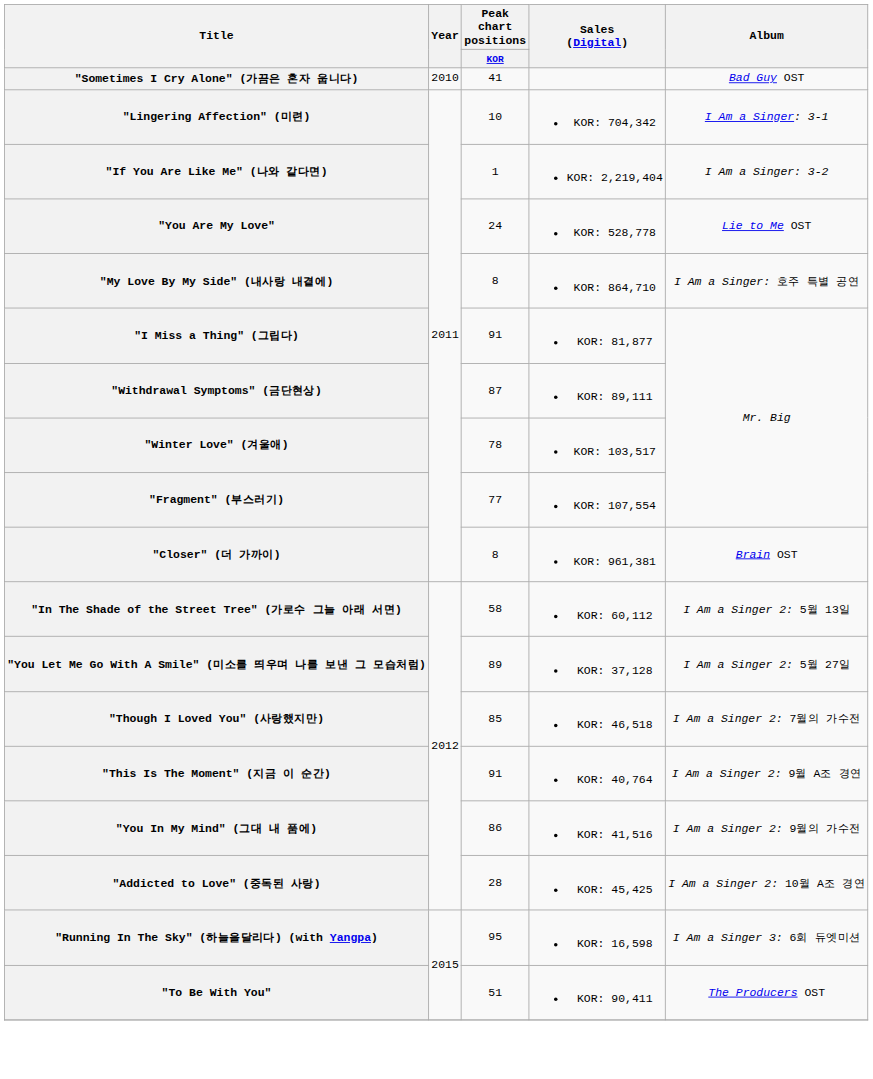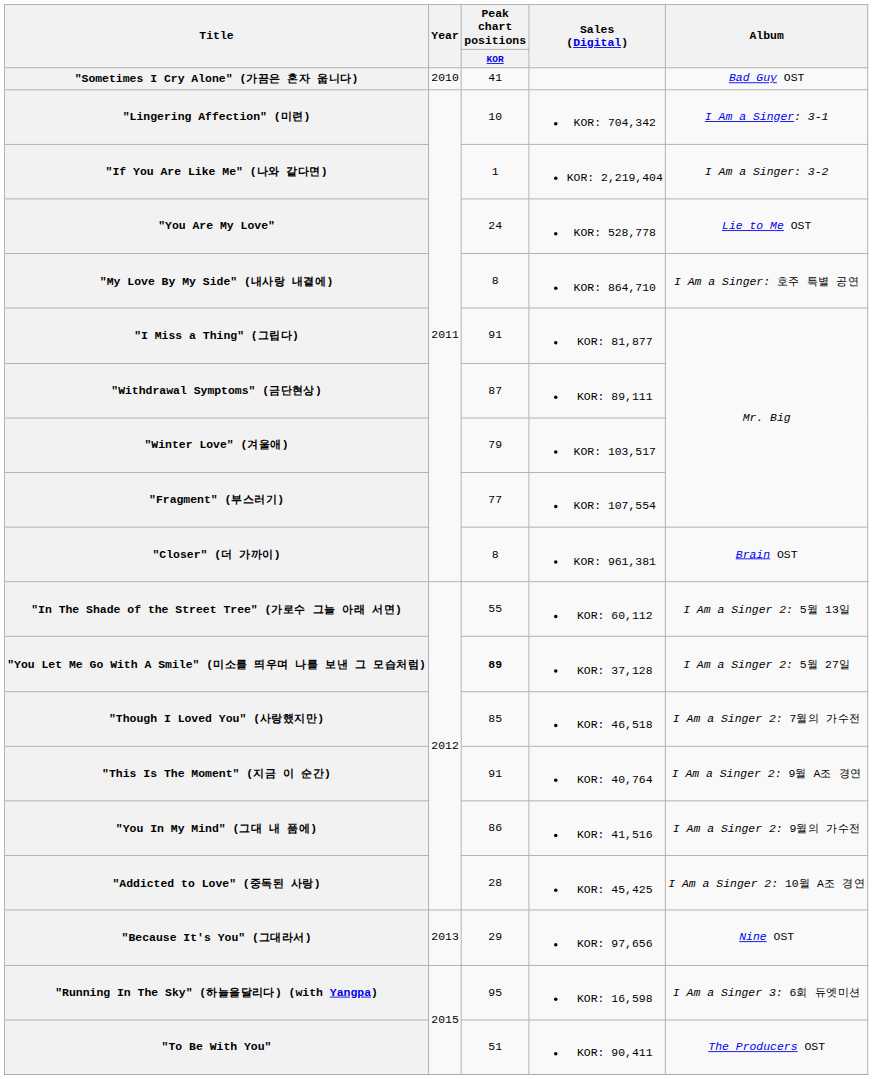 <table class="wikitable plainrowheaders" style="text-align:center;">
 <tr>
 <th scope="col" rowspan="2">Title</th>
 <th scope="col" rowspan="2">Year</th>
 <th scope="col" colspan="1" style="width:5em;">Peak chart positions</th>
 <th scope="col" rowspan="2">Sales<br>(<a href='#'>Digital</a>)</th>
 <th scope="col" rowspan="2">Album</th>
 </tr>
 <tr>
 <th><small><a href='#'>KOR</a></small><br></th>
 </tr>
 <tr>
 <th scope="row">"Sometimes I Cry Alone" (가끔은 혼자 웁니다)</th>
 <td>2010</td>
 <td>41</td>
 <td></td>
 <td><em><a href='#'>Bad Guy</a></em> OST</td>
 </tr>
 <tr>
 <th scope="row">"Lingering Affection" (미련)</th>
 <td rowspan="9">2011</td>
 <td>10</td>
 <td><br><ul><li>KOR: 704,342</li></ul></td>
 <td><em><a href='#'>I Am a Singer</a>: 3-1</em></td>
 </tr>
 <tr>
 <th scope="row">"If You Are Like Me" (나와 같다면)</th>
 <td>1</td>
 <td><br><ul><li>KOR: 2,219,404</li></ul></td>
 <td><em>I Am a Singer: 3-2</em></td>
 </tr>
 <tr>
 <th scope="row">"You Are My Love"</th>
 <td>24</td>
 <td><br><ul><li>KOR: 528,778</li></ul></td>
 <td><em><a href='#'>Lie to Me</a></em> OST</td>
 </tr>
 <tr>
 <th scope="row">"My Love By My Side" (내사랑 내곁에)</th>
 <td>8</td>
 <td><br><ul><li>KOR: 864,710</li></ul></td>
 <td><em>I Am a Singer:</em> 호주 특별 공연</td>
 </tr>
 <tr>
 <th scope="row">"I Miss a Thing" (그립다)</th>
 <td>91</td>
 <td><br><ul><li>KOR: 81,877</li></ul></td>
 <td rowspan="4"><em>Mr. Big</em></td>
 </tr>
 <tr>
 <th scope="row">"Withdrawal Symptoms" (금단현상)</th>
 <td>87</td>
 <td><br><ul><li>KOR: 89,111</li></ul></td>
 </tr>
 <tr>
 <th scope="row">"Winter Love" (겨울애)</th>
-<td>78</td>
+<td>79</td>
 <td><br><ul><li>KOR: 103,517</li></ul></td>
 </tr>
 <tr>
 <th scope="row">"Fragment" (부스러기)</th>
 <td>77</td>
 <td><br><ul><li>KOR: 107,554</li></ul></td>
 </tr>
 <tr>
 <th scope="row">"Closer" (더 가까이)</th>
 <td>8</td>
 <td><br><ul><li>KOR: 961,381</li></ul></td>
 <td><em><a href='#'>Brain</a></em> OST</td>
 </tr>
 <tr>
 <th scope="row">"In The Shade of the Street Tree" (가로수 그늘 아래 서면)</th>
 <td rowspan="6">2012</td>
-<td>58</td>
+<td>55</td>
 <td><br><ul><li>KOR: 60,112</li></ul></td>
 <td><em>I Am a Singer 2:</em> 5월 13일</td>
 </tr>
 <tr>
 <th scope="row">"You Let Me Go With A Smile" (미소를 띄우며 나를 보낸 그 모습처럼)</th>
-<td>89</td>
+<td><strong>89</strong></td>
 <td><br><ul><li>KOR: 37,128</li></ul></td>
 <td><em>I Am a Singer 2:</em> 5월 27일</td>
 </tr>
 <tr>
 <th scope="row">"Though I Loved You" (사랑했지만)</th>
 <td>85</td>
 <td><br><ul><li>KOR: 46,518</li></ul></td>
 <td><em>I Am a Singer 2:</em> 7월의 가수전</td>
 </tr>
 <tr>
 <th scope="row">"This Is The Moment" (지금 이 순간)</th>
 <td>91</td>
 <td><br><ul><li>KOR: 40,764</li></ul></td>
 <td><em>I Am a Singer 2:</em> 9월 A조 경연</td>
 </tr>
 <tr>
 <th scope="row">"You In My Mind" (그대 내 품에)</th>
 <td>86</td>
 <td><br><ul><li>KOR: 41,516</li></ul></td>
 <td><em>I Am a Singer 2:</em> 9월의 가수전</td>
 </tr>
 <tr>
 <th scope="row">"Addicted to Love" (중독된 사랑)</th>
 <td>28</td>
 <td><br><ul><li>KOR: 45,425</li></ul></td>
 <td><em>I Am a Singer 2:</em> 10월 A조 경연</td>
 </tr>
 <tr>
+<th scope="row">"Because It's You" (그대라서)</th>
+<td>2013</td>
+<td>29</td>
+<td><br><ul><li>KOR: 97,656</li></ul></td>
+<td><em><a href='#'>Nine</a></em> OST</td>
+</tr>
+<tr>
 <th scope="row">"Running In The Sky" (하늘을달리다) (with <a href='#'>Yangpa</a>)</th>
 <td rowspan="2">2015</td>
 <td>95</td>
 <td><br><ul><li>KOR: 16,598</li></ul></td>
 <td><em>I Am a Singer 3:</em> 6회 듀엣미션</td>
 </tr>
 <tr>
 <th scope="row">"To Be With You"</th>
 <td>51</td>
 <td><br><ul><li>KOR: 90,411</li></ul></td>
 <td><em><a href='#'>The Producers</a></em> OST</td>
 </tr>
 <tr>
 </tr>
 </table>
